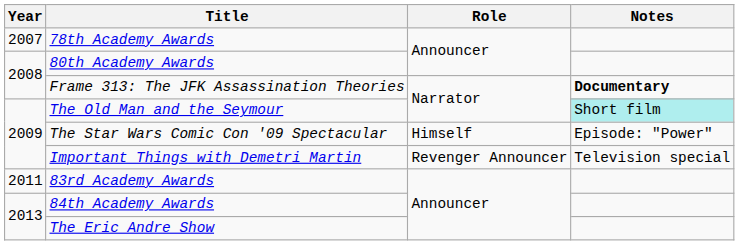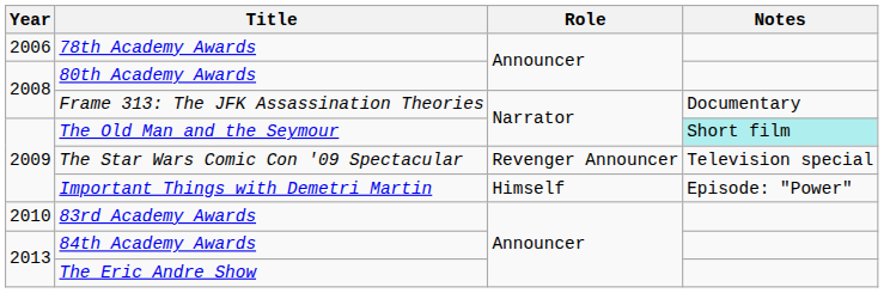 <table class="wikitable sortable">
 <tr>
 <th>Year</th>
 <th>Title</th>
 <th>Role</th>
 <th>Notes</th>
 </tr>
 <tr>
-<td>2007</td>
+<td>2006</td>
 <td><em><a href='#'>78th Academy Awards</a></em></td>
 <td rowspan="2">Announcer</td>
 <td></td>
 </tr>
 <tr>
 <td rowspan="2">2008</td>
 <td><em><a href='#'>80th Academy Awards</a></em></td>
 <td></td>
 </tr>
 <tr>
 <td><em>Frame 313: The JFK Assassination Theories</em></td>
 <td rowspan="2">Narrator</td>
-<td><strong>Documentary</strong></td>
+<td>Documentary</td>
 </tr>
 <tr>
 <td rowspan="3">2009</td>
 <td><em><a href='#'>The Old Man and the Seymour</a></em></td>
 <td style="background: paleturquoise;">Short film</td>
 </tr>
 <tr>
 <td><em>The Star Wars Comic Con '09 Spectacular</em></td>
+<td>Revenger Announcer</td>
+<td>Television special</td>
+</tr>
+<tr>
+<td><em><a href='#'>Important Things with Demetri Martin</a></em></td>
 <td>Himself</td>
 <td>Episode: "Power"</td>
 </tr>
 <tr>
-<td><em><a href='#'>Important Things with Demetri Martin</a></em></td>
-<td>Revenger Announcer</td>
-<td>Television special</td>
-</tr>
-<tr>
-<td>2011</td>
+<td>2010</td>
 <td><em><a href='#'>83rd Academy Awards</a></em></td>
 <td rowspan="3">Announcer</td>
 <td></td>
 </tr>
 <tr>
 <td rowspan="2">2013</td>
 <td><em><a href='#'>84th Academy Awards</a></em></td>
 <td></td>
 </tr>
 <tr>
 <td><em><a href='#'>The Eric Andre Show</a></em></td>
 <td></td>
 </tr>
 </table>
